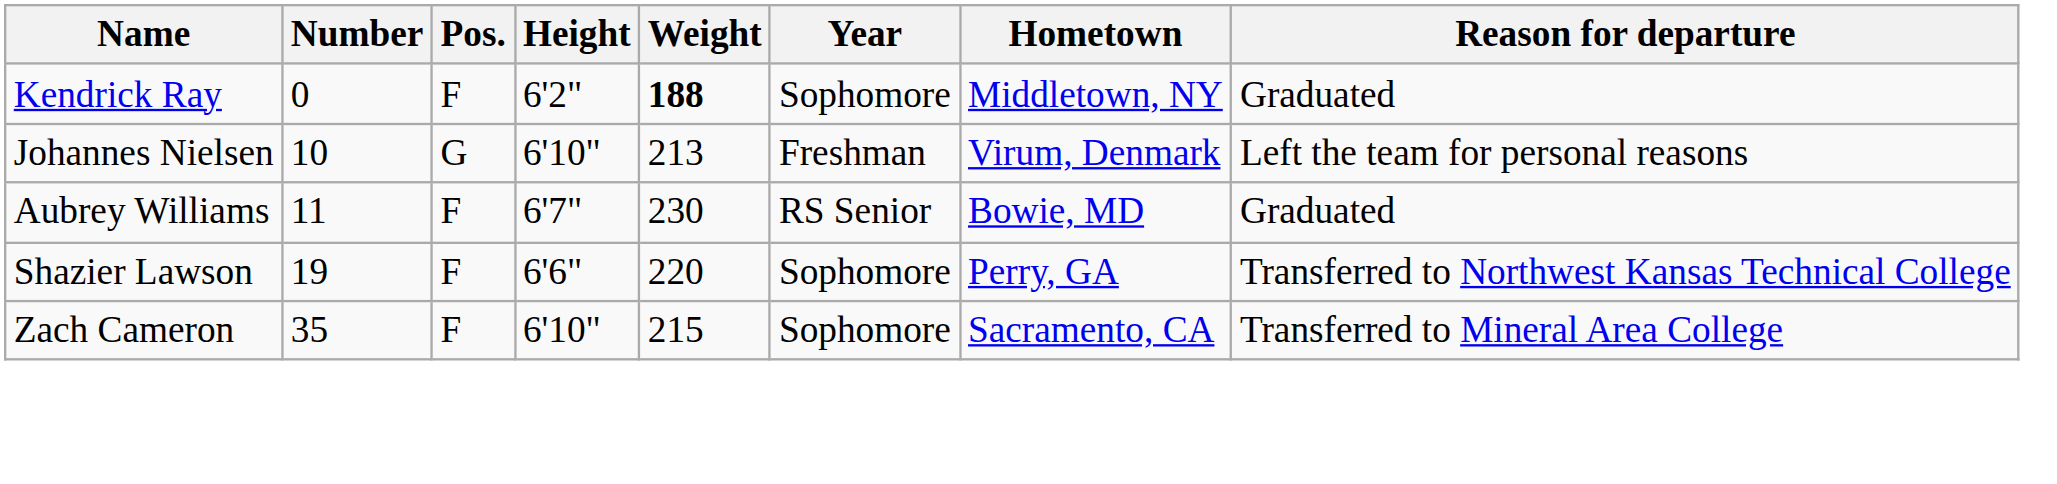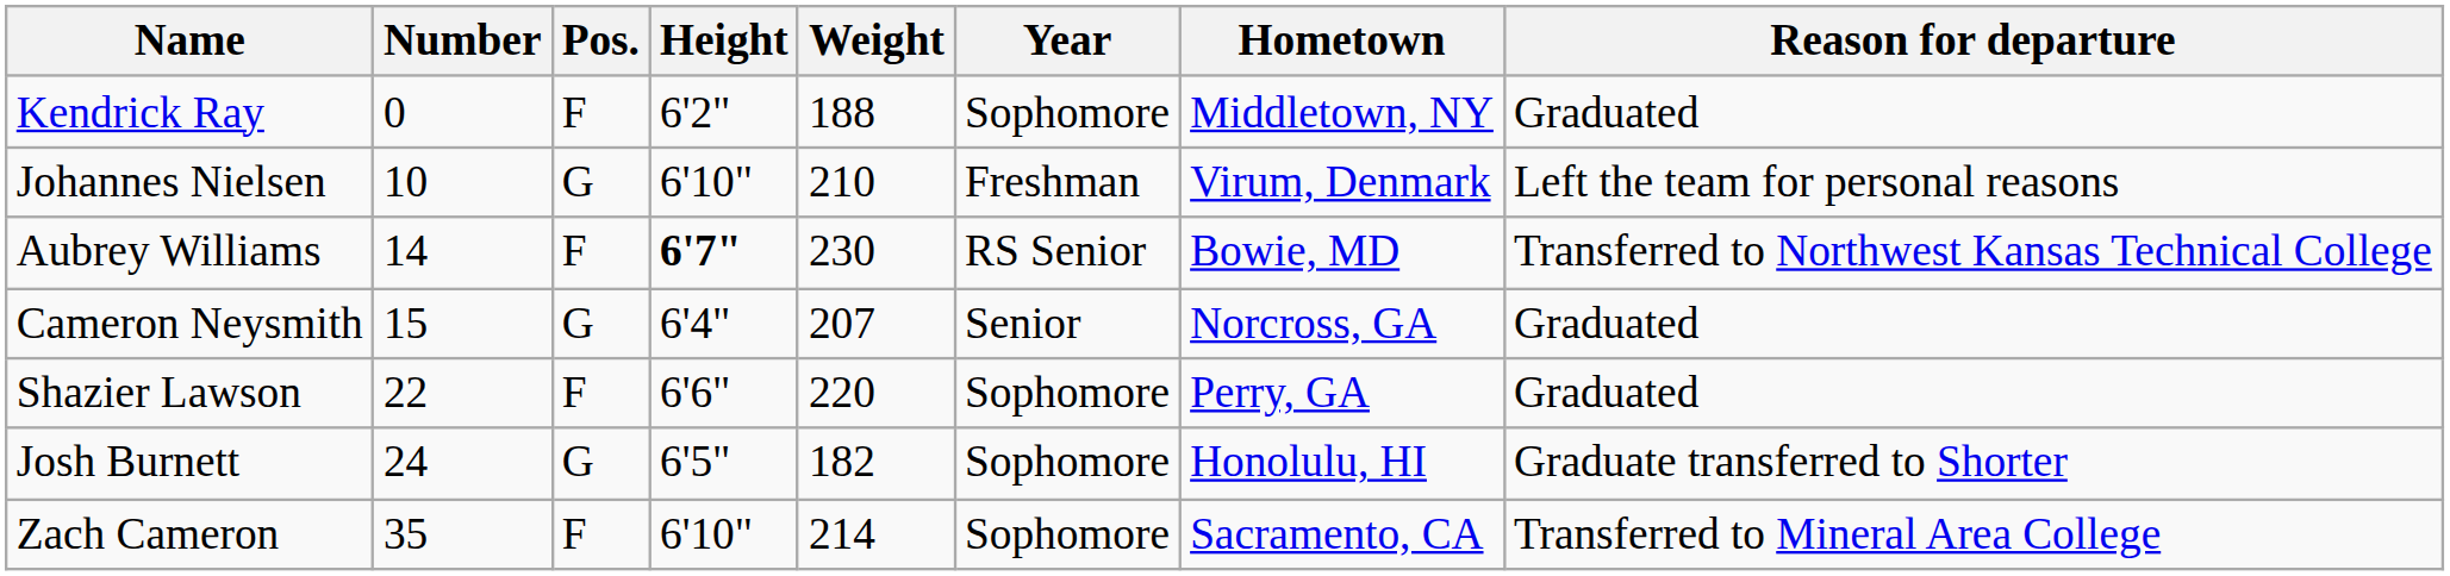 <table class="wikitable sortable" border="1">
 <tr>
 <th>Name</th>
 <th>Number</th>
 <th>Pos.</th>
 <th>Height</th>
 <th>Weight</th>
 <th>Year</th>
 <th>Hometown</th>
 <th class="unsortable">Reason for departure</th>
 </tr>
 <tr>
 <td><a href='#'>Kendrick Ray</a></td>
 <td>0</td>
 <td>F</td>
 <td>6'2"</td>
-<td><strong>188</strong></td>
+<td>188</td>
 <td>Sophomore</td>
 <td><a href='#'>Middletown, NY</a></td>
 <td>Graduated</td>
 </tr>
 <tr>
 <td>Johannes Nielsen</td>
 <td>10</td>
 <td>G</td>
 <td>6'10"</td>
-<td>213</td>
+<td>210</td>
 <td>Freshman</td>
 <td><a href='#'>Virum, Denmark</a></td>
 <td>Left the team for personal reasons</td>
 </tr>
 <tr>
 <td>Aubrey Williams</td>
-<td>11</td>
+<td>14</td>
 <td>F</td>
-<td>6'7"</td>
+<td><strong>6'7"</strong></td>
 <td>230</td>
 <td>RS Senior</td>
 <td><a href='#'>Bowie, MD</a></td>
+<td>Transferred to <a href='#'>Northwest Kansas Technical College</a></td>
+</tr>
+<tr>
+<td>Cameron Neysmith</td>
+<td>15</td>
+<td>G</td>
+<td>6'4"</td>
+<td>207</td>
+<td>Senior</td>
+<td><a href='#'>Norcross, GA</a></td>
 <td>Graduated</td>
 </tr>
 <tr>
 <td>Shazier Lawson</td>
-<td>19</td>
+<td>22</td>
 <td>F</td>
 <td>6'6"</td>
 <td>220</td>
 <td>Sophomore</td>
 <td><a href='#'>Perry, GA</a></td>
-<td>Transferred to <a href='#'>Northwest Kansas Technical College</a></td>
+<td>Graduated</td>
+</tr>
+<tr>
+<td>Josh Burnett</td>
+<td>24</td>
+<td>G</td>
+<td>6'5"</td>
+<td>182</td>
+<td>Sophomore</td>
+<td><a href='#'>Honolulu, HI</a></td>
+<td>Graduate transferred to <a href='#'>Shorter</a></td>
 </tr>
 <tr>
 <td>Zach Cameron</td>
 <td>35</td>
 <td>F</td>
 <td>6'10"</td>
-<td>215</td>
+<td>214</td>
 <td>Sophomore</td>
 <td><a href='#'>Sacramento, CA</a></td>
 <td>Transferred to <a href='#'>Mineral Area College</a></td>
 </tr>
 </table>
